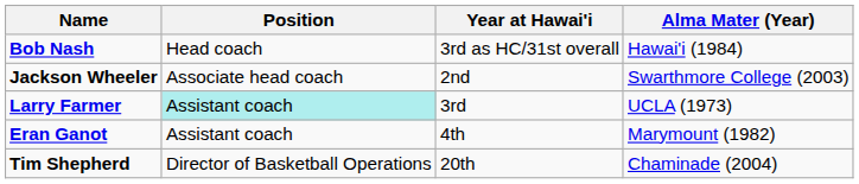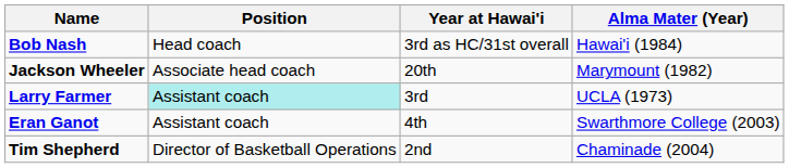 <table class="wikitable" style="white-space:nowrap; font-size:90%;">
 <tr>
 <th>Name</th>
 <th>Position</th>
 <th>Year at Hawai'i</th>
 <th><a href='#'>Alma Mater</a> (Year)</th>
 </tr>
 <tr>
 <td><strong><a href='#'>Bob Nash</a></strong></td>
 <td>Head coach</td>
 <td>3rd as HC/31st overall</td>
 <td><a href='#'>Hawai'i</a> (1984)</td>
 </tr>
 <tr>
 <td><strong>Jackson Wheeler</strong></td>
 <td>Associate head coach</td>
-<td>2nd</td>
-<td><a href='#'>Swarthmore College</a> (2003)</td>
+<td>20th</td>
+<td><a href='#'>Marymount</a> (1982)</td>
 </tr>
 <tr>
 <td><strong><a href='#'>Larry Farmer</a></strong></td>
 <td style="background: paleturquoise;">Assistant coach</td>
 <td>3rd</td>
 <td><a href='#'>UCLA</a> (1973)</td>
 </tr>
 <tr>
 <td><strong><a href='#'>Eran Ganot</a></strong></td>
 <td>Assistant coach</td>
 <td>4th</td>
-<td><a href='#'>Marymount</a> (1982)</td>
+<td><a href='#'>Swarthmore College</a> (2003)</td>
 </tr>
 <tr>
 <td><strong>Tim Shepherd</strong></td>
 <td>Director of Basketball Operations</td>
-<td>20th</td>
+<td>2nd</td>
 <td><a href='#'>Chaminade</a> (2004)</td>
 </tr>
 </table>
